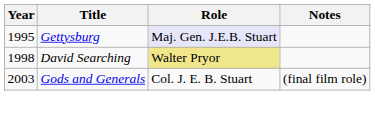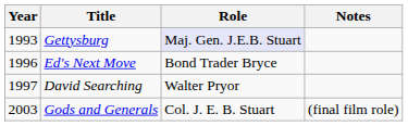 <table class="wikitable">
 <tr>
 <th>Year</th>
 <th>Title</th>
 <th>Role</th>
 <th>Notes</th>
 </tr>
 <tr>
-<td>1995</td>
+<td>1993</td>
 <td><em><a href='#'>Gettysburg</a></em></td>
 <td style="background: lavender;">Maj. Gen. J.E.B. Stuart</td>
 <td></td>
 </tr>
 <tr>
-<td>1998</td>
+<td>1996</td>
+<td><em><a href='#'>Ed's Next Move</a></em></td>
+<td>Bond Trader Bryce</td>
+<td></td>
+</tr>
+<tr>
+<td>1997</td>
 <td><em>David Searching</em></td>
-<td style="background: khaki;">Walter Pryor</td>
+<td>Walter Pryor</td>
 <td></td>
 </tr>
 <tr>
 <td>2003</td>
 <td><em><a href='#'>Gods and Generals</a></em></td>
 <td>Col. J. E. B. Stuart</td>
 <td>(final film role)</td>
 </tr>
 </table>
